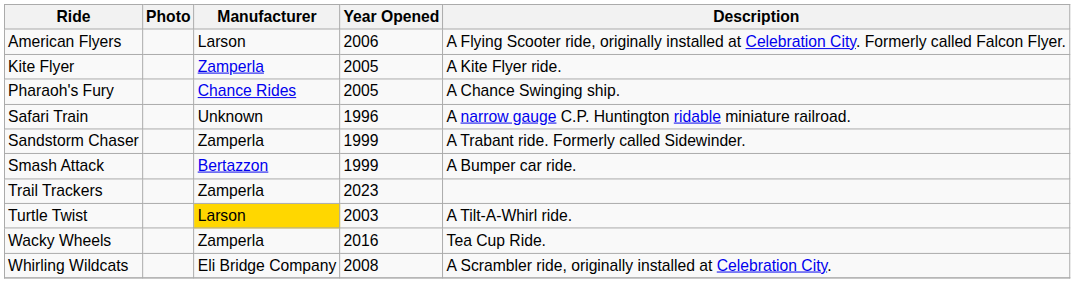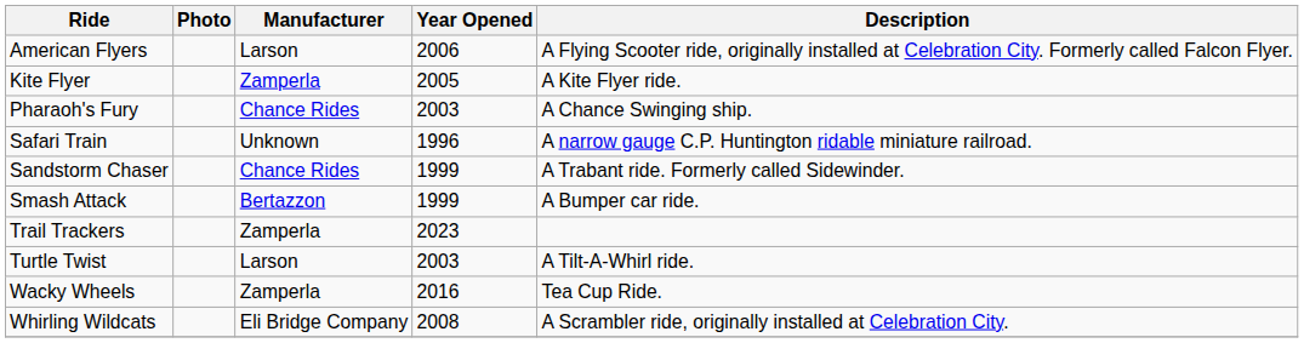 <table class=wikitable>
 <tr>
 <th>Ride</th>
 <th>Photo</th>
 <th>Manufacturer</th>
 <th>Year Opened</th>
 <th>Description</th>
 </tr>
 <tr>
 <td>American Flyers</td>
 <td></td>
 <td>Larson</td>
 <td>2006</td>
 <td>A Flying Scooter ride, originally installed at <a href='#'>Celebration City</a>. Formerly called Falcon Flyer.</td>
 </tr>
 <tr>
 <td>Kite Flyer</td>
 <td></td>
 <td><a href='#'>Zamperla</a></td>
 <td>2005</td>
 <td>A Kite Flyer ride.</td>
 </tr>
 <tr>
 <td>Pharaoh's Fury</td>
 <td></td>
 <td><a href='#'>Chance Rides</a></td>
-<td>2005</td>
+<td>2003</td>
 <td>A Chance Swinging ship.</td>
 </tr>
 <tr>
 <td>Safari Train</td>
 <td></td>
 <td>Unknown</td>
 <td>1996</td>
 <td>A <a href='#'>narrow gauge</a> C.P. Huntington <a href='#'>ridable</a> miniature railroad.</td>
 </tr>
 <tr>
 <td>Sandstorm Chaser</td>
 <td></td>
-<td>Zamperla</td>
+<td><a href='#'>Chance Rides</a></td>
 <td>1999</td>
 <td>A Trabant ride. Formerly called Sidewinder.</td>
 </tr>
 <tr>
 <td>Smash Attack</td>
 <td></td>
 <td><a href='#'>Bertazzon</a></td>
 <td>1999</td>
 <td>A Bumper car ride.</td>
 </tr>
 <tr>
 <td>Trail Trackers</td>
 <td></td>
 <td>Zamperla</td>
 <td>2023</td>
 <td></td>
 </tr>
 <tr>
 <td>Turtle Twist</td>
 <td></td>
-<td style="background: gold;">Larson</td>
+<td>Larson</td>
 <td>2003</td>
 <td>A Tilt-A-Whirl ride.</td>
 </tr>
 <tr>
 <td>Wacky Wheels</td>
 <td></td>
 <td>Zamperla</td>
 <td>2016</td>
 <td>Tea Cup Ride.</td>
 </tr>
 <tr>
 <td>Whirling Wildcats</td>
 <td></td>
 <td>Eli Bridge Company</td>
 <td>2008</td>
 <td>A Scrambler ride, originally installed at <a href='#'>Celebration City</a>.</td>
 </tr>
 <tr>
 </tr>
 </table>
